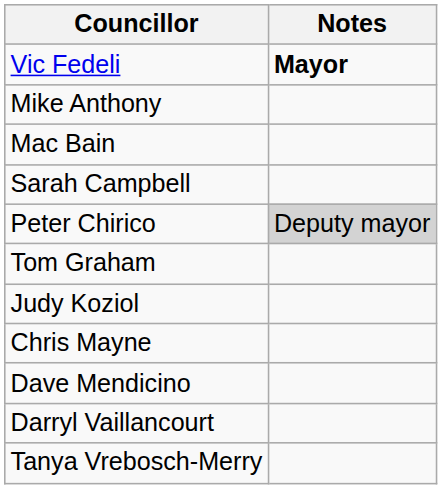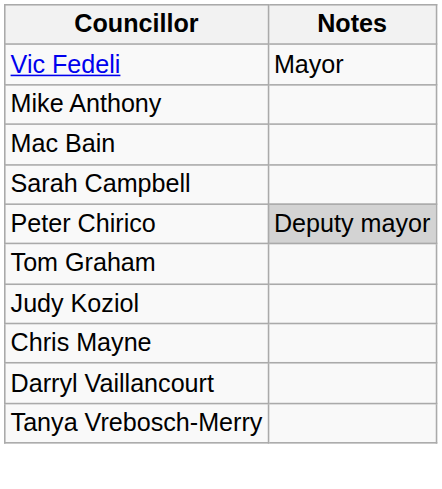 <table class="wikitable">
 <tr>
 <th>Councillor</th>
 <th>Notes</th>
 </tr>
 <tr>
 <td><a href='#'>Vic Fedeli</a></td>
-<td><strong>Mayor</strong></td>
+<td>Mayor</td>
 </tr>
 <tr>
 <td>Mike Anthony</td>
 <td></td>
 </tr>
 <tr>
 <td>Mac Bain</td>
 <td></td>
 </tr>
 <tr>
 <td>Sarah Campbell</td>
 <td></td>
 </tr>
 <tr>
 <td>Peter Chirico</td>
 <td style="background: lightgrey;">Deputy mayor</td>
 </tr>
 <tr>
 <td>Tom Graham</td>
 <td></td>
 </tr>
 <tr>
 <td>Judy Koziol</td>
 <td></td>
 </tr>
 <tr>
 <td>Chris Mayne</td>
 <td></td>
 </tr>
 <tr>
-<td>Dave Mendicino</td>
-<td></td>
-</tr>
-<tr>
 <td>Darryl Vaillancourt</td>
 <td></td>
 </tr>
 <tr>
 <td>Tanya Vrebosch-Merry</td>
 <td></td>
 </tr>
 </table>
